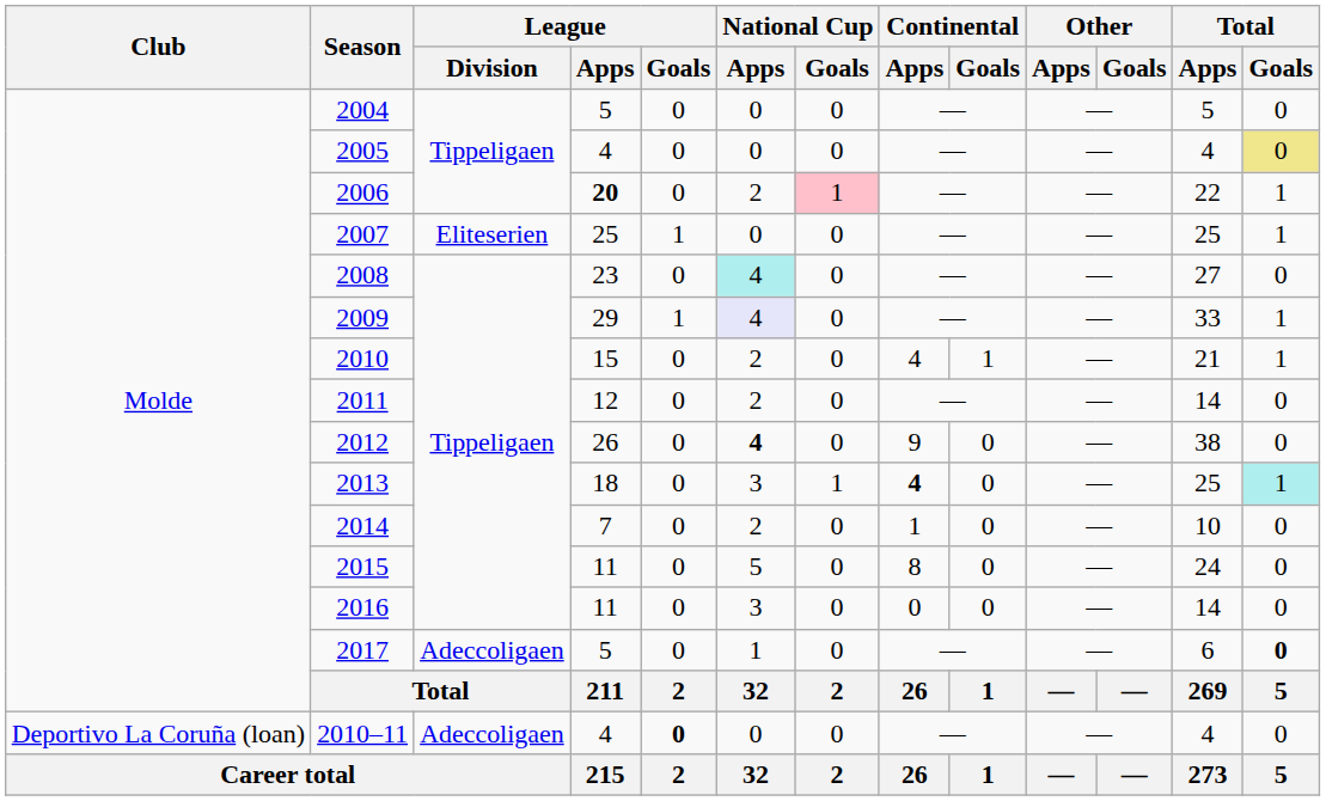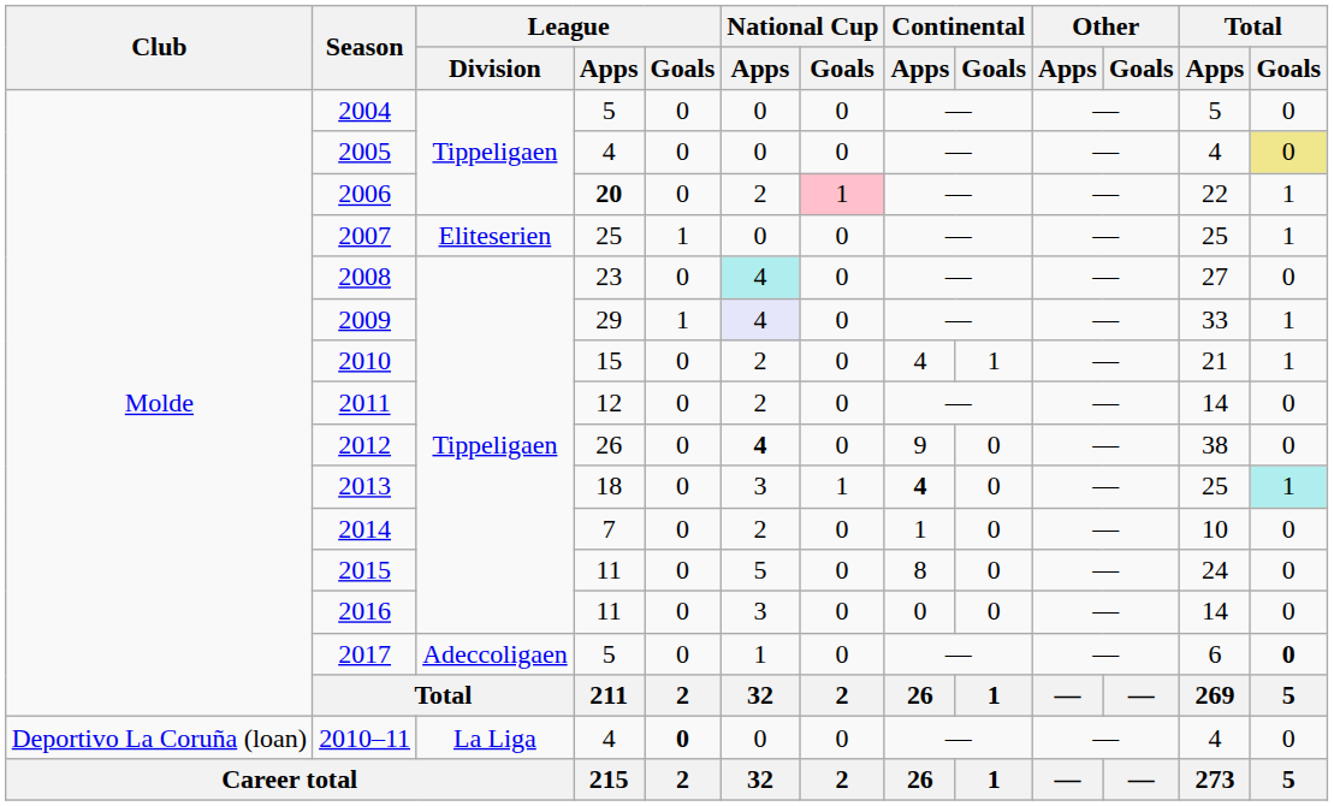 <table class="wikitable" style="text-align: center;">
 <tr>
 <th rowspan="2">Club</th>
 <th rowspan="2">Season</th>
 <th colspan="3">League</th>
 <th colspan="2">National Cup</th>
 <th colspan="2">Continental</th>
 <th colspan="2">Other</th>
 <th colspan="2">Total</th>
 </tr>
 <tr>
 <th>Division</th>
 <th>Apps</th>
 <th>Goals</th>
 <th>Apps</th>
 <th>Goals</th>
 <th>Apps</th>
 <th>Goals</th>
 <th>Apps</th>
 <th>Goals</th>
 <th>Apps</th>
 <th>Goals</th>
 </tr>
 <tr>
 <td rowspan="15" valign="center"><a href='#'>Molde</a></td>
 <td><a href='#'>2004</a></td>
 <td rowspan="3" valign="center"><a href='#'>Tippeligaen</a></td>
 <td>5</td>
 <td>0</td>
 <td>0</td>
 <td>0</td>
 <td colspan="2">—</td>
 <td colspan="2">—</td>
 <td>5</td>
 <td>0</td>
 </tr>
 <tr>
 <td><a href='#'>2005</a></td>
 <td>4</td>
 <td>0</td>
 <td>0</td>
 <td>0</td>
 <td colspan="2">—</td>
 <td colspan="2">—</td>
 <td>4</td>
 <td style="background: khaki;">0</td>
 </tr>
 <tr>
 <td><a href='#'>2006</a></td>
 <td><strong>20</strong></td>
 <td>0</td>
 <td>2</td>
 <td style="background: pink;">1</td>
 <td colspan="2">—</td>
 <td colspan="2">—</td>
 <td>22</td>
 <td>1</td>
 </tr>
 <tr>
 <td><a href='#'>2007</a></td>
 <td rowspan="1" valign="center"><a href='#'>Eliteserien</a></td>
 <td>25</td>
 <td>1</td>
 <td>0</td>
 <td>0</td>
 <td colspan="2">—</td>
 <td colspan="2">—</td>
 <td>25</td>
 <td>1</td>
 </tr>
 <tr>
 <td><a href='#'>2008</a></td>
 <td rowspan="9" valign="center"><a href='#'>Tippeligaen</a></td>
 <td>23</td>
 <td>0</td>
 <td style="background: paleturquoise;">4</td>
 <td>0</td>
 <td colspan="2">—</td>
 <td colspan="2">—</td>
 <td>27</td>
 <td>0</td>
 </tr>
 <tr>
 <td><a href='#'>2009</a></td>
 <td>29</td>
 <td>1</td>
 <td style="background: lavender;">4</td>
 <td>0</td>
 <td colspan="2">—</td>
 <td colspan="2">—</td>
 <td>33</td>
 <td>1</td>
 </tr>
 <tr>
 <td><a href='#'>2010</a></td>
 <td>15</td>
 <td>0</td>
 <td>2</td>
 <td>0</td>
 <td>4</td>
 <td>1</td>
 <td colspan="2">—</td>
 <td>21</td>
 <td>1</td>
 </tr>
 <tr>
 <td><a href='#'>2011</a></td>
 <td>12</td>
 <td>0</td>
 <td>2</td>
 <td>0</td>
 <td colspan="2">—</td>
 <td colspan="2">—</td>
 <td>14</td>
 <td>0</td>
 </tr>
 <tr>
 <td><a href='#'>2012</a></td>
 <td>26</td>
 <td>0</td>
 <td><strong>4</strong></td>
 <td>0</td>
 <td>9</td>
 <td>0</td>
 <td colspan="2">—</td>
 <td>38</td>
 <td>0</td>
 </tr>
 <tr>
 <td><a href='#'>2013</a></td>
 <td>18</td>
 <td>0</td>
 <td>3</td>
 <td>1</td>
 <td><strong>4</strong></td>
 <td>0</td>
 <td colspan="2">—</td>
 <td>25</td>
 <td style="background: paleturquoise;">1</td>
 </tr>
 <tr>
 <td><a href='#'>2014</a></td>
 <td>7</td>
 <td>0</td>
 <td>2</td>
 <td>0</td>
 <td>1</td>
 <td>0</td>
 <td colspan="2">—</td>
 <td>10</td>
 <td>0</td>
 </tr>
 <tr>
 <td><a href='#'>2015</a></td>
 <td>11</td>
 <td>0</td>
 <td>5</td>
 <td>0</td>
 <td>8</td>
 <td>0</td>
 <td colspan="2">—</td>
 <td>24</td>
 <td>0</td>
 </tr>
 <tr>
 <td><a href='#'>2016</a></td>
 <td>11</td>
 <td>0</td>
 <td>3</td>
 <td>0</td>
 <td>0</td>
 <td>0</td>
 <td colspan="2">—</td>
 <td>14</td>
 <td>0</td>
 </tr>
 <tr>
 <td><a href='#'>2017</a></td>
 <td><a href='#'>Adeccoligaen</a></td>
 <td>5</td>
 <td>0</td>
 <td>1</td>
 <td>0</td>
 <td colspan="2">—</td>
 <td colspan="2">—</td>
 <td>6</td>
 <td><strong>0</strong></td>
 </tr>
 <tr>
 <th colspan="2">Total</th>
 <th>211</th>
 <th>2</th>
 <th>32</th>
 <th>2</th>
 <th>26</th>
 <th>1</th>
 <th>—</th>
 <th>—</th>
 <th>269</th>
 <th>5</th>
 </tr>
 <tr>
 <td valign="center"><a href='#'>Deportivo La Coruña</a> (loan)</td>
 <td><a href='#'>2010–11</a></td>
-<td><a href='#'>Adeccoligaen</a></td>
+<td><a href='#'>La Liga</a></td>
 <td>4</td>
 <td><strong>0</strong></td>
 <td>0</td>
 <td>0</td>
 <td colspan="2">—</td>
 <td colspan="2">—</td>
 <td>4</td>
 <td>0</td>
 </tr>
 <tr>
 <th colspan="3">Career total</th>
 <th>215</th>
 <th>2</th>
 <th>32</th>
 <th>2</th>
 <th>26</th>
 <th>1</th>
 <th>—</th>
 <th>—</th>
 <th>273</th>
 <th>5</th>
 </tr>
 </table>
